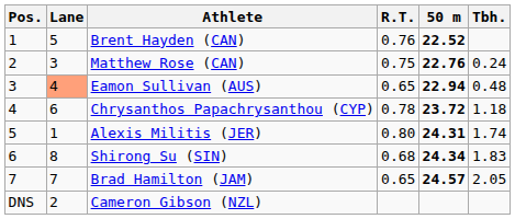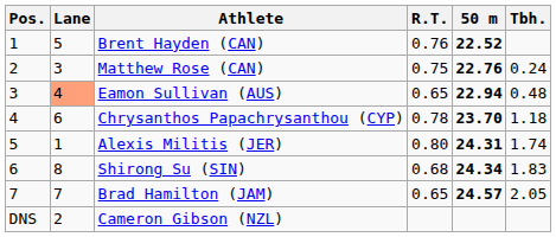 <table class="wikitable">
 <tr>
 <th>Pos.</th>
 <th>Lane</th>
 <th>Athlete</th>
 <th>R.T.</th>
 <th>50 m</th>
 <th>Tbh.</th>
 </tr>
 <tr>
 <td>1</td>
 <td>5</td>
 <td> <a href='#'>Brent Hayden</a> (<a href='#'>CAN</a>)</td>
 <td>0.76</td>
 <td><strong>22.52</strong></td>
 <td> </td>
 </tr>
 <tr>
 <td>2</td>
 <td>3</td>
 <td> <a href='#'>Matthew Rose</a> (<a href='#'>CAN</a>)</td>
 <td>0.75</td>
 <td><strong>22.76</strong></td>
 <td>0.24</td>
 </tr>
 <tr>
 <td>3</td>
 <td style="background: lightsalmon;">4</td>
 <td> <a href='#'>Eamon Sullivan</a> (<a href='#'>AUS</a>)</td>
 <td>0.65</td>
 <td><strong>22.94</strong></td>
 <td>0.48</td>
 </tr>
 <tr>
 <td>4</td>
 <td>6</td>
 <td> <a href='#'>Chrysanthos Papachrysanthou</a> (<a href='#'>CYP</a>)</td>
 <td>0.78</td>
-<td><strong>23.72</strong></td>
+<td><strong>23.70</strong></td>
 <td>1.18</td>
 </tr>
 <tr>
 <td>5</td>
 <td>1</td>
 <td> <a href='#'>Alexis Militis</a> (<a href='#'>JER</a>)</td>
 <td>0.80</td>
 <td><strong>24.31</strong></td>
 <td>1.74</td>
 </tr>
 <tr>
 <td>6</td>
 <td>8</td>
 <td> <a href='#'>Shirong Su</a> (<a href='#'>SIN</a>)</td>
 <td>0.68</td>
 <td><strong>24.34</strong></td>
 <td>1.83</td>
 </tr>
 <tr>
 <td>7</td>
 <td>7</td>
 <td> <a href='#'>Brad Hamilton</a> (<a href='#'>JAM</a>)</td>
 <td>0.65</td>
 <td><strong>24.57</strong></td>
 <td>2.05</td>
 </tr>
 <tr>
 <td>DNS</td>
 <td>2</td>
 <td> <a href='#'>Cameron Gibson</a> (<a href='#'>NZL</a>)</td>
 <td> </td>
 <td><strong> </strong></td>
 <td> </td>
 </tr>
 <tr>
 </tr>
 </table>
